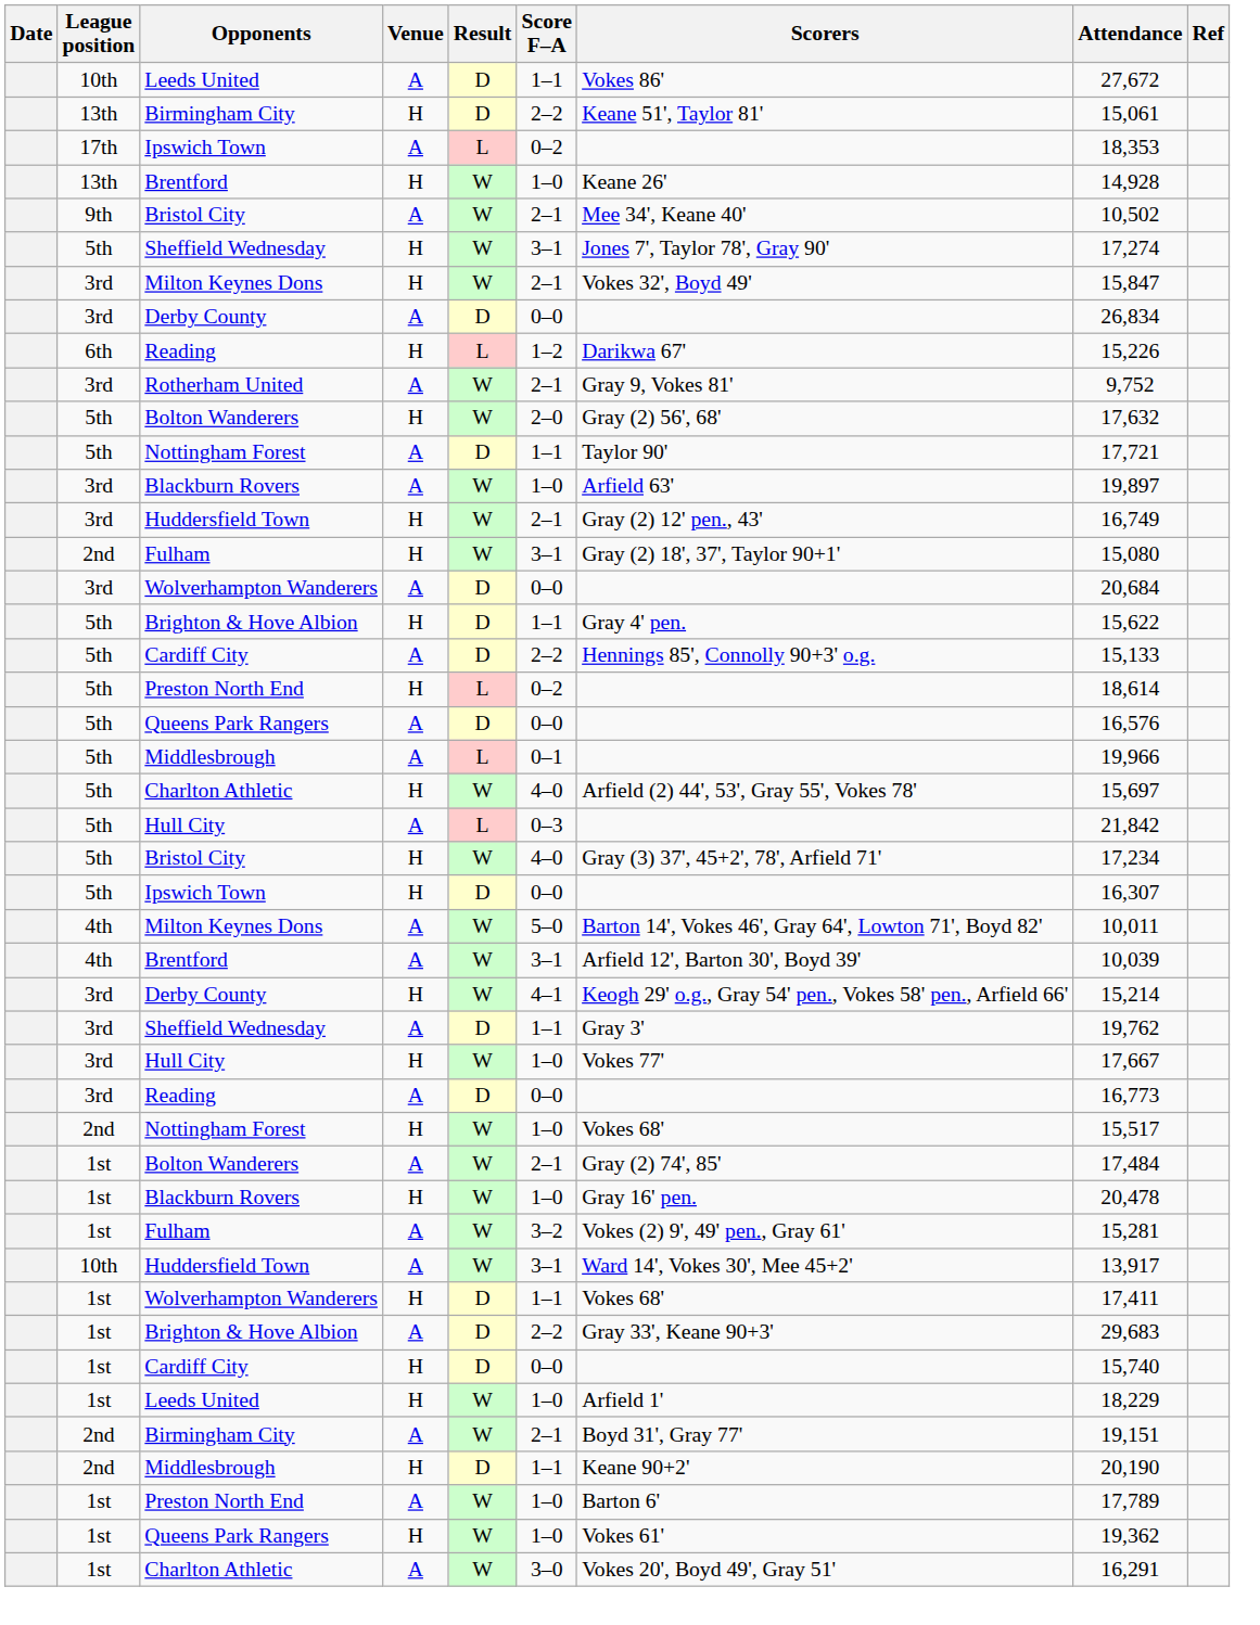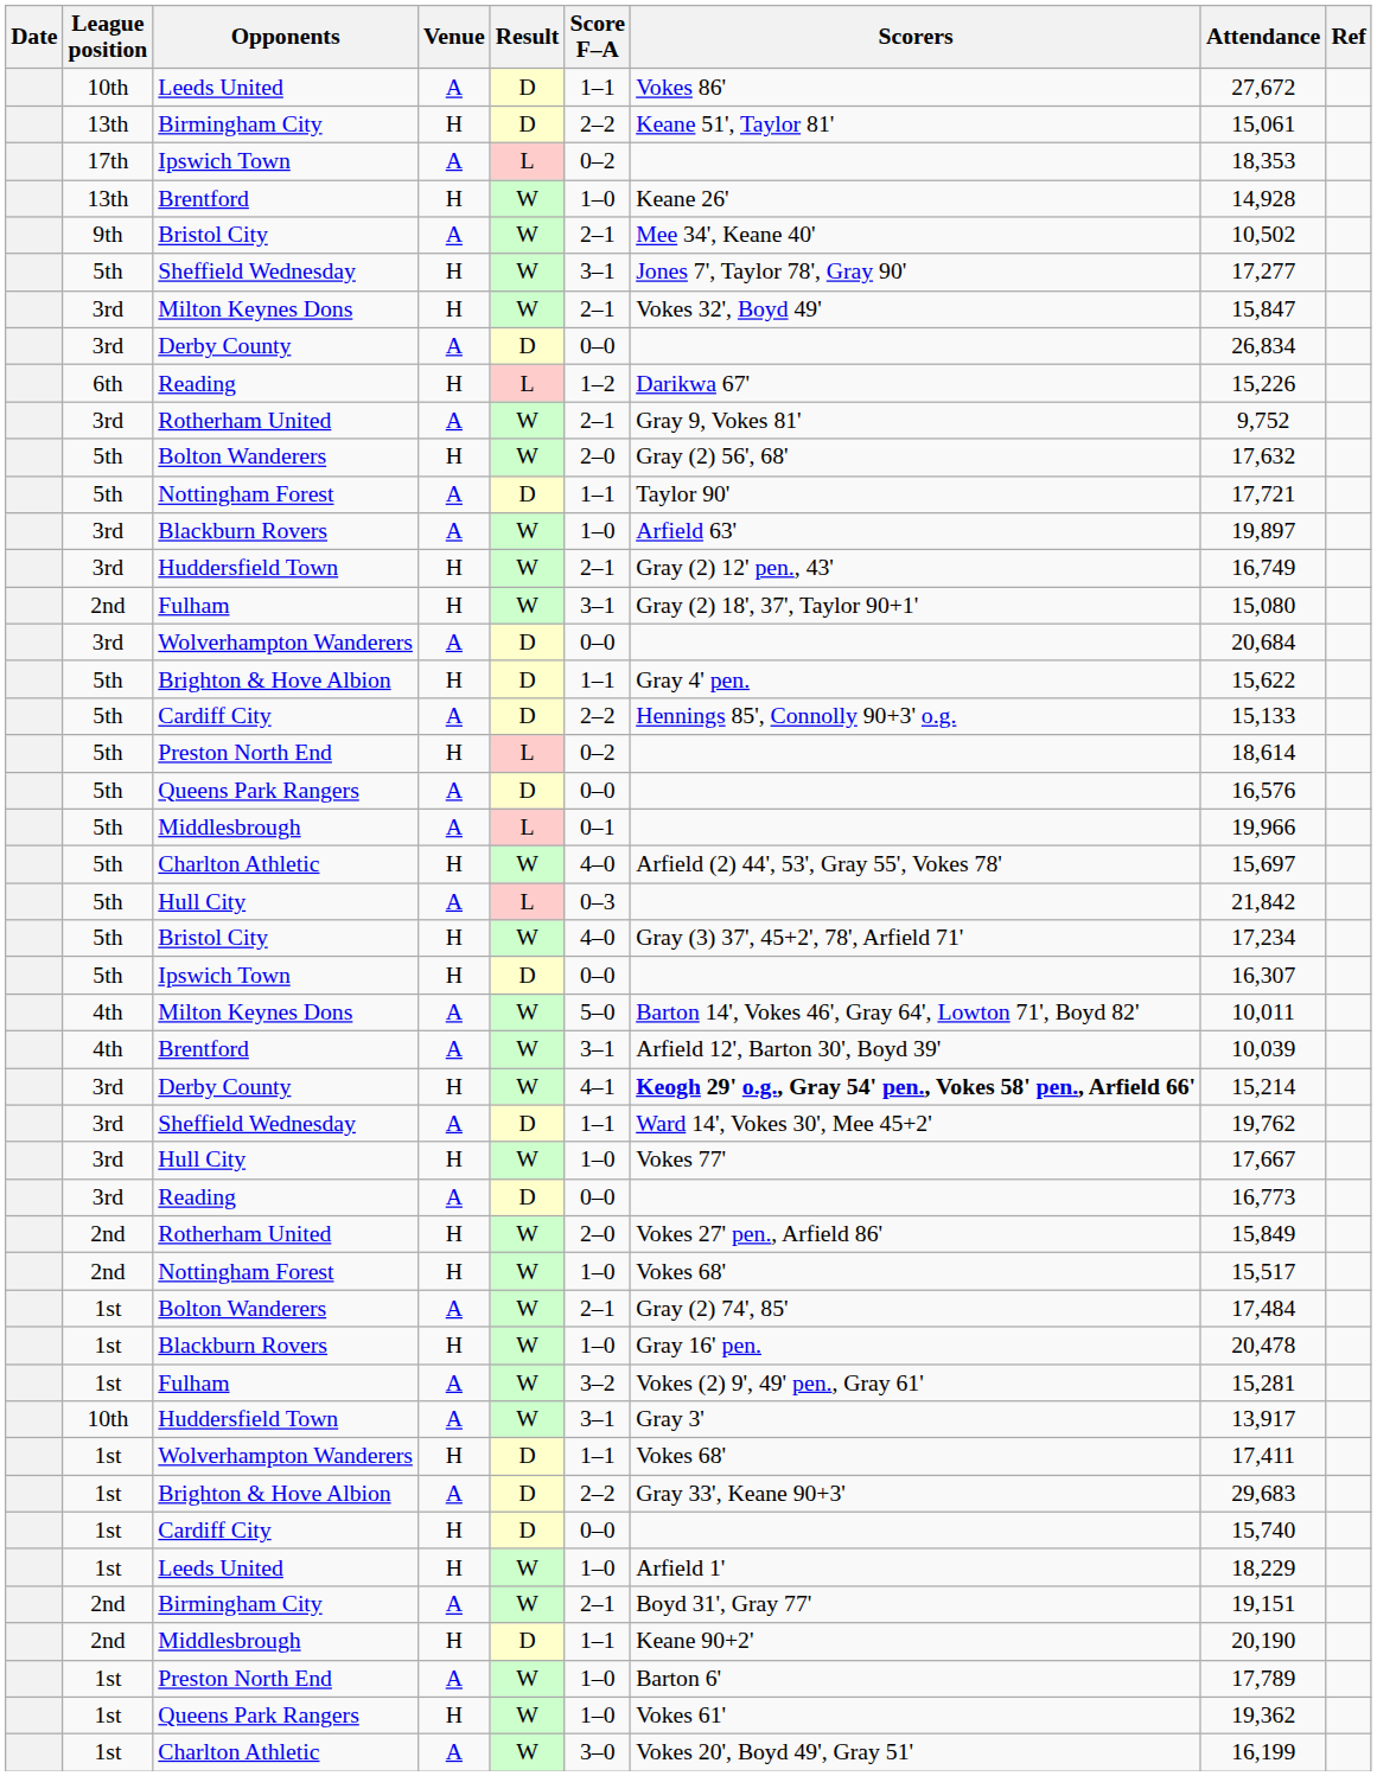 <table class="wikitable plainrowheaders sortable" style="text-align:center">
 <tr>
 <th scope="col">Date</th>
 <th scope="col">League<br>position</th>
 <th scope="col">Opponents</th>
 <th scope="col">Venue</th>
 <th scope="col">Result</th>
 <th scope="col">Score<br>F–A</th>
 <th scope="col" class="unsortable">Scorers</th>
 <th scope="col">Attendance</th>
 <th scope="col" class="unsortable">Ref</th>
 </tr>
 <tr>
 <th scope="row"></th>
 <td>10th</td>
 <td align="left"><a href='#'>Leeds United</a></td>
 <td><a href='#'>A</a></td>
 <td bgcolor="#ffffcc">D</td>
 <td>1–1</td>
 <td align="left"><a href='#'>Vokes</a> 86'</td>
 <td>27,672</td>
 <td></td>
 </tr>
 <tr>
 <th scope="row"></th>
 <td>13th</td>
 <td align="left"><a href='#'>Birmingham City</a></td>
 <td>H</td>
 <td bgcolor="#ffffcc">D</td>
 <td>2–2</td>
 <td align="left"><a href='#'>Keane</a> 51', <a href='#'>Taylor</a> 81'</td>
 <td>15,061</td>
 <td></td>
 </tr>
 <tr>
 <th scope="row"></th>
 <td>17th</td>
 <td align="left"><a href='#'>Ipswich Town</a></td>
 <td><a href='#'>A</a></td>
 <td bgcolor="#ffcccc">L</td>
 <td>0–2</td>
 <td align="left"></td>
 <td>18,353</td>
 <td></td>
 </tr>
 <tr>
 <th scope="row"></th>
 <td>13th</td>
 <td align="left"><a href='#'>Brentford</a></td>
 <td>H</td>
 <td bgcolor="#ccffcc">W</td>
 <td>1–0</td>
 <td align="left">Keane 26'</td>
 <td>14,928</td>
 <td></td>
 </tr>
 <tr>
 <th scope="row"></th>
 <td>9th</td>
 <td align="left"><a href='#'>Bristol City</a></td>
 <td><a href='#'>A</a></td>
 <td bgcolor="#ccffcc">W</td>
 <td>2–1</td>
 <td align="left"><a href='#'>Mee</a> 34', Keane 40'</td>
 <td>10,502</td>
 <td></td>
 </tr>
 <tr>
 <th scope="row"></th>
 <td>5th</td>
 <td align="left"><a href='#'>Sheffield Wednesday</a></td>
 <td>H</td>
 <td bgcolor="#ccffcc">W</td>
 <td>3–1</td>
 <td align="left"><a href='#'>Jones</a> 7', Taylor 78', <a href='#'>Gray</a> 90'</td>
-<td>17,274</td>
+<td>17,277</td>
 <td></td>
 </tr>
 <tr>
 <th scope="row"></th>
 <td>3rd</td>
 <td align="left"><a href='#'>Milton Keynes Dons</a></td>
 <td>H</td>
 <td bgcolor="#ccffcc">W</td>
 <td>2–1</td>
 <td align="left">Vokes 32', <a href='#'>Boyd</a> 49'</td>
 <td>15,847</td>
 <td></td>
 </tr>
 <tr>
 <th scope="row"></th>
 <td>3rd</td>
 <td align="left"><a href='#'>Derby County</a></td>
 <td><a href='#'>A</a></td>
 <td bgcolor="#ffffcc">D</td>
 <td>0–0</td>
 <td align="left"></td>
 <td>26,834</td>
 <td></td>
 </tr>
 <tr>
 <th scope="row"></th>
 <td>6th</td>
 <td align="left"><a href='#'>Reading</a></td>
 <td>H</td>
 <td bgcolor="#ffcccc">L</td>
 <td>1–2</td>
 <td align="left"><a href='#'>Darikwa</a> 67'</td>
 <td>15,226</td>
 <td></td>
 </tr>
 <tr>
 <th scope="row"></th>
 <td>3rd</td>
 <td align="left"><a href='#'>Rotherham United</a></td>
 <td><a href='#'>A</a></td>
 <td bgcolor="#ccffcc">W</td>
 <td>2–1</td>
 <td align="left">Gray 9, Vokes 81'</td>
 <td>9,752</td>
 <td></td>
 </tr>
 <tr>
 <th scope="row"></th>
 <td>5th</td>
 <td align="left"><a href='#'>Bolton Wanderers</a></td>
 <td>H</td>
 <td bgcolor="#ccffcc">W</td>
 <td>2–0</td>
 <td align="left">Gray (2) 56', 68'</td>
 <td>17,632</td>
 <td></td>
 </tr>
 <tr>
 <th scope="row"></th>
 <td>5th</td>
 <td align="left"><a href='#'>Nottingham Forest</a></td>
 <td><a href='#'>A</a></td>
 <td bgcolor="#ffffcc">D</td>
 <td>1–1</td>
 <td align="left">Taylor 90'</td>
 <td>17,721</td>
 <td></td>
 </tr>
 <tr>
 <th scope="row"></th>
 <td>3rd</td>
 <td align="left"><a href='#'>Blackburn Rovers</a></td>
 <td><a href='#'>A</a></td>
 <td bgcolor="#ccffcc">W</td>
 <td>1–0</td>
 <td align="left"><a href='#'>Arfield</a> 63'</td>
 <td>19,897</td>
 <td></td>
 </tr>
 <tr>
 <th scope="row"></th>
 <td>3rd</td>
 <td align="left"><a href='#'>Huddersfield Town</a></td>
 <td>H</td>
 <td bgcolor="#ccffcc">W</td>
 <td>2–1</td>
 <td align="left">Gray (2) 12' <a href='#'>pen.</a>, 43'</td>
 <td>16,749</td>
 <td></td>
 </tr>
 <tr>
 <th scope="row"></th>
 <td>2nd</td>
 <td align="left"><a href='#'>Fulham</a></td>
 <td>H</td>
 <td bgcolor="#ccffcc">W</td>
 <td>3–1</td>
 <td align="left">Gray (2) 18', 37', Taylor 90+1'</td>
 <td>15,080</td>
 <td></td>
 </tr>
 <tr>
 <th scope="row"></th>
 <td>3rd</td>
 <td align="left"><a href='#'>Wolverhampton Wanderers</a></td>
 <td><a href='#'>A</a></td>
 <td bgcolor="#ffffcc">D</td>
 <td>0–0</td>
 <td align="left"></td>
 <td>20,684</td>
 <td></td>
 </tr>
 <tr>
 <th scope="row"></th>
 <td>5th</td>
 <td align="left"><a href='#'>Brighton & Hove Albion</a></td>
 <td>H</td>
 <td bgcolor="#ffffcc">D</td>
 <td>1–1</td>
 <td align="left">Gray 4' <a href='#'>pen.</a></td>
 <td>15,622</td>
 <td></td>
 </tr>
 <tr>
 <th scope="row"></th>
 <td>5th</td>
 <td align="left"><a href='#'>Cardiff City</a></td>
 <td><a href='#'>A</a></td>
 <td bgcolor="#ffffcc">D</td>
 <td>2–2</td>
 <td align="left"><a href='#'>Hennings</a> 85', <a href='#'>Connolly</a> 90+3' <a href='#'>o.g.</a></td>
 <td>15,133</td>
 <td></td>
 </tr>
 <tr>
 <th scope="row"></th>
 <td>5th</td>
 <td align="left"><a href='#'>Preston North End</a></td>
 <td>H</td>
 <td bgcolor="#ffcccc">L</td>
 <td>0–2</td>
 <td align="left"></td>
 <td>18,614</td>
 <td></td>
 </tr>
 <tr>
 <th scope="row"></th>
 <td>5th</td>
 <td align="left"><a href='#'>Queens Park Rangers</a></td>
 <td><a href='#'>A</a></td>
 <td bgcolor="#ffffcc">D</td>
 <td>0–0</td>
 <td align="left"></td>
 <td>16,576</td>
 <td></td>
 </tr>
 <tr>
 <th scope="row"></th>
 <td>5th</td>
 <td align="left"><a href='#'>Middlesbrough</a></td>
 <td><a href='#'>A</a></td>
 <td bgcolor="#ffcccc">L</td>
 <td>0–1</td>
 <td align="left"></td>
 <td>19,966</td>
 <td></td>
 </tr>
 <tr>
 <th scope="row"></th>
 <td>5th</td>
 <td align="left"><a href='#'>Charlton Athletic</a></td>
 <td>H</td>
 <td bgcolor="#ccffcc">W</td>
 <td>4–0</td>
 <td align="left">Arfield (2) 44', 53', Gray 55', Vokes 78'</td>
 <td>15,697</td>
 <td></td>
 </tr>
 <tr>
 <th scope="row"></th>
 <td>5th</td>
 <td align="left"><a href='#'>Hull City</a></td>
 <td><a href='#'>A</a></td>
 <td bgcolor="#ffcccc">L</td>
 <td>0–3</td>
 <td align="left"></td>
 <td>21,842</td>
 <td></td>
 </tr>
 <tr>
 <th scope="row"></th>
 <td>5th</td>
 <td align="left"><a href='#'>Bristol City</a></td>
 <td>H</td>
 <td bgcolor="#ccffcc">W</td>
 <td>4–0</td>
 <td align="left">Gray (3) 37', 45+2', 78', Arfield 71'</td>
 <td>17,234</td>
 <td></td>
 </tr>
 <tr>
 <th scope="row"></th>
 <td>5th</td>
 <td align="left"><a href='#'>Ipswich Town</a></td>
 <td>H</td>
 <td bgcolor="#ffffcc">D</td>
 <td>0–0</td>
 <td align="left"></td>
 <td>16,307</td>
 <td></td>
 </tr>
 <tr>
 <th scope="row"></th>
 <td>4th</td>
 <td align="left"><a href='#'>Milton Keynes Dons</a></td>
 <td><a href='#'>A</a></td>
 <td bgcolor="#ccffcc">W</td>
 <td>5–0</td>
 <td align="left"><a href='#'>Barton</a> 14', Vokes 46', Gray 64', <a href='#'>Lowton</a> 71', Boyd 82'</td>
 <td>10,011</td>
 <td></td>
 </tr>
 <tr>
 <th scope="row"></th>
 <td>4th</td>
 <td align="left"><a href='#'>Brentford</a></td>
 <td><a href='#'>A</a></td>
 <td bgcolor="#ccffcc">W</td>
 <td>3–1</td>
 <td align="left">Arfield 12', Barton 30', Boyd 39'</td>
 <td>10,039</td>
 <td></td>
 </tr>
 <tr>
 <th scope="row"></th>
 <td>3rd</td>
 <td align="left"><a href='#'>Derby County</a></td>
 <td>H</td>
 <td bgcolor="#ccffcc">W</td>
 <td>4–1</td>
-<td align="left"><a href='#'>Keogh</a> 29' <a href='#'>o.g.</a>, Gray 54' <a href='#'>pen.</a>, Vokes 58' <a href='#'>pen.</a>, Arfield 66'</td>
+<td align="left"><strong><a href='#'>Keogh</a> 29' <a href='#'>o.g.</a>, Gray 54' <a href='#'>pen.</a>, Vokes 58' <a href='#'>pen.</a>, Arfield 66'</strong></td>
 <td>15,214</td>
 <td></td>
 </tr>
 <tr>
 <th scope="row"></th>
 <td>3rd</td>
 <td align="left"><a href='#'>Sheffield Wednesday</a></td>
 <td><a href='#'>A</a></td>
 <td bgcolor="#ffffcc">D</td>
 <td>1–1</td>
-<td align="left">Gray 3'</td>
+<td align="left"><a href='#'>Ward</a> 14', Vokes 30', Mee 45+2'</td>
 <td>19,762</td>
 <td></td>
 </tr>
 <tr>
 <th scope="row"></th>
 <td>3rd</td>
 <td align="left"><a href='#'>Hull City</a></td>
 <td>H</td>
 <td bgcolor="#ccffcc">W</td>
 <td>1–0</td>
 <td align="left">Vokes 77'</td>
 <td>17,667</td>
 <td></td>
 </tr>
 <tr>
 <th scope="row"></th>
 <td>3rd</td>
 <td align="left"><a href='#'>Reading</a></td>
 <td><a href='#'>A</a></td>
 <td bgcolor="#ffffcc">D</td>
 <td>0–0</td>
 <td align="left"></td>
 <td>16,773</td>
+<td></td>
+</tr>
+<tr>
+<th scope="row"></th>
+<td>2nd</td>
+<td align="left"><a href='#'>Rotherham United</a></td>
+<td>H</td>
+<td bgcolor="#ccffcc">W</td>
+<td>2–0</td>
+<td align="left">Vokes 27' <a href='#'>pen.</a>, Arfield 86'</td>
+<td>15,849</td>
 <td></td>
 </tr>
 <tr>
 <th scope="row"></th>
 <td>2nd</td>
 <td align="left"><a href='#'>Nottingham Forest</a></td>
 <td>H</td>
 <td bgcolor="#ccffcc">W</td>
 <td>1–0</td>
 <td align="left">Vokes 68'</td>
 <td>15,517</td>
 <td></td>
 </tr>
 <tr>
 <th scope="row"></th>
 <td>1st</td>
 <td align="left"><a href='#'>Bolton Wanderers</a></td>
 <td><a href='#'>A</a></td>
 <td bgcolor="#ccffcc">W</td>
 <td>2–1</td>
 <td align="left">Gray (2) 74', 85'</td>
 <td>17,484</td>
 <td></td>
 </tr>
 <tr>
 <th scope="row"></th>
 <td>1st</td>
 <td align="left"><a href='#'>Blackburn Rovers</a></td>
 <td>H</td>
 <td bgcolor="#ccffcc">W</td>
 <td>1–0</td>
 <td align="left">Gray 16' <a href='#'>pen.</a></td>
 <td>20,478</td>
 <td></td>
 </tr>
 <tr>
 <th scope="row"></th>
 <td>1st</td>
 <td align="left"><a href='#'>Fulham</a></td>
 <td><a href='#'>A</a></td>
 <td bgcolor="#ccffcc">W</td>
 <td>3–2</td>
 <td align="left">Vokes (2) 9', 49' <a href='#'>pen.</a>, Gray 61'</td>
 <td>15,281</td>
 <td></td>
 </tr>
 <tr>
 <th scope="row"></th>
 <td>10th</td>
 <td align="left"><a href='#'>Huddersfield Town</a></td>
 <td><a href='#'>A</a></td>
 <td bgcolor="#ccffcc">W</td>
 <td>3–1</td>
-<td align="left"><a href='#'>Ward</a> 14', Vokes 30', Mee 45+2'</td>
+<td align="left">Gray 3'</td>
 <td>13,917</td>
 <td></td>
 </tr>
 <tr>
 <th scope="row"></th>
 <td>1st</td>
 <td align="left"><a href='#'>Wolverhampton Wanderers</a></td>
 <td>H</td>
 <td bgcolor="#ffffcc">D</td>
 <td>1–1</td>
 <td align="left">Vokes 68'</td>
 <td>17,411</td>
 <td></td>
 </tr>
 <tr>
 <th scope="row"></th>
 <td>1st</td>
 <td align="left"><a href='#'>Brighton & Hove Albion</a></td>
 <td><a href='#'>A</a></td>
 <td bgcolor="#ffffcc">D</td>
 <td>2–2</td>
 <td align="left">Gray 33', Keane 90+3'</td>
 <td>29,683</td>
 <td></td>
 </tr>
 <tr>
 <th scope="row"></th>
 <td>1st</td>
 <td align="left"><a href='#'>Cardiff City</a></td>
 <td>H</td>
 <td bgcolor="#ffffcc">D</td>
 <td>0–0</td>
 <td align="left"></td>
 <td>15,740</td>
 <td></td>
 </tr>
 <tr>
 <th scope="row"></th>
 <td>1st</td>
 <td align="left"><a href='#'>Leeds United</a></td>
 <td>H</td>
 <td bgcolor="#ccffcc">W</td>
 <td>1–0</td>
 <td align="left">Arfield 1'</td>
 <td>18,229</td>
 <td></td>
 </tr>
 <tr>
 <th scope="row"></th>
 <td>2nd</td>
 <td align="left"><a href='#'>Birmingham City</a></td>
 <td><a href='#'>A</a></td>
 <td bgcolor="#ccffcc">W</td>
 <td>2–1</td>
 <td align="left">Boyd 31', Gray 77'</td>
 <td>19,151</td>
 <td></td>
 </tr>
 <tr>
 <th scope="row"></th>
 <td>2nd</td>
 <td align="left"><a href='#'>Middlesbrough</a></td>
 <td>H</td>
 <td bgcolor="#ffffcc">D</td>
 <td>1–1</td>
 <td align="left">Keane 90+2'</td>
 <td>20,190</td>
 <td></td>
 </tr>
 <tr>
 <th scope="row"></th>
 <td>1st</td>
 <td align="left"><a href='#'>Preston North End</a></td>
 <td><a href='#'>A</a></td>
 <td bgcolor="#ccffcc">W</td>
 <td>1–0</td>
 <td align="left">Barton 6'</td>
 <td>17,789</td>
 <td></td>
 </tr>
 <tr>
 <th scope="row"></th>
 <td>1st</td>
 <td align="left"><a href='#'>Queens Park Rangers</a></td>
 <td>H</td>
 <td bgcolor="#ccffcc">W</td>
 <td>1–0</td>
 <td align="left">Vokes 61'</td>
 <td>19,362</td>
 <td></td>
 </tr>
 <tr>
 <th scope="row"></th>
 <td>1st</td>
 <td align="left"><a href='#'>Charlton Athletic</a></td>
 <td><a href='#'>A</a></td>
 <td bgcolor="#ccffcc">W</td>
 <td>3–0</td>
 <td align="left">Vokes 20', Boyd 49', Gray 51'</td>
-<td>16,291</td>
+<td>16,199</td>
 <td></td>
 </tr>
 </table>
